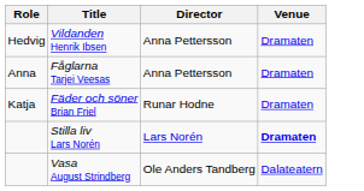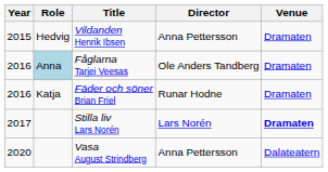 <table class=wikitable>
 <tr>
+<th>Year</th>
 <th>Role</th>
 <th>Title</th>
 <th>Director</th>
 <th>Venue</th>
 </tr>
 <tr>
+<td>2015</td>
 <td>Hedvig</td>
 <td><a href='#'><em>Vildanden</em></a> <br><small> <a href='#'>Henrik Ibsen</a></small></td>
 <td>Anna Pettersson</td>
 <td><a href='#'>Dramaten</a></td>
 </tr>
 <tr>
-<td>Anna</td>
+<td>2016</td>
+<td style="background: lightblue;">Anna</td>
 <td><em>Fåglarna</em> <br><small> <a href='#'>Tarjei Veesas</a></small></td>
-<td>Anna Pettersson</td>
+<td>Ole Anders Tandberg</td>
 <td><a href='#'>Dramaten</a></td>
 </tr>
 <tr>
+<td>2016</td>
 <td>Katja</td>
 <td><a href='#'><em>Fäder och söner</em></a> <br><small> <a href='#'>Brian Friel</a></small></td>
 <td>Runar Hodne</td>
 <td><a href='#'>Dramaten</a></td>
 </tr>
 <tr>
+<td>2017</td>
 <td></td>
 <td><em>Stilla liv</em> <br><small> <a href='#'>Lars Norén</a></small></td>
 <td><a href='#'>Lars Norén</a></td>
 <td><strong><a href='#'>Dramaten</a></strong></td>
 </tr>
 <tr>
+<td>2020</td>
 <td></td>
 <td><em>Vasa</em> <br><small> <a href='#'>August Strindberg</a> </small></td>
-<td>Ole Anders Tandberg</td>
+<td>Anna Pettersson</td>
 <td><a href='#'>Dalateatern</a></td>
 </tr>
 </table>
